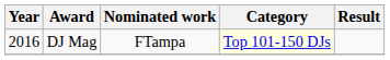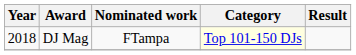 <table class="wikitable plainrowheaders" style="text-align:center;">
 <tr>
 <th>Year</th>
 <th>Award</th>
 <th>Nominated work</th>
 <th>Category</th>
 <th>Result</th>
 </tr>
 <tr>
-<td>2016</td>
+<td>2018</td>
 <td>DJ Mag</td>
 <td>FTampa</td>
 <td style="background: lightyellow;"><a href='#'>Top 101-150 DJs</a></td>
 <td></td>
 </tr>
 <tr>
 </tr>
 </table>
